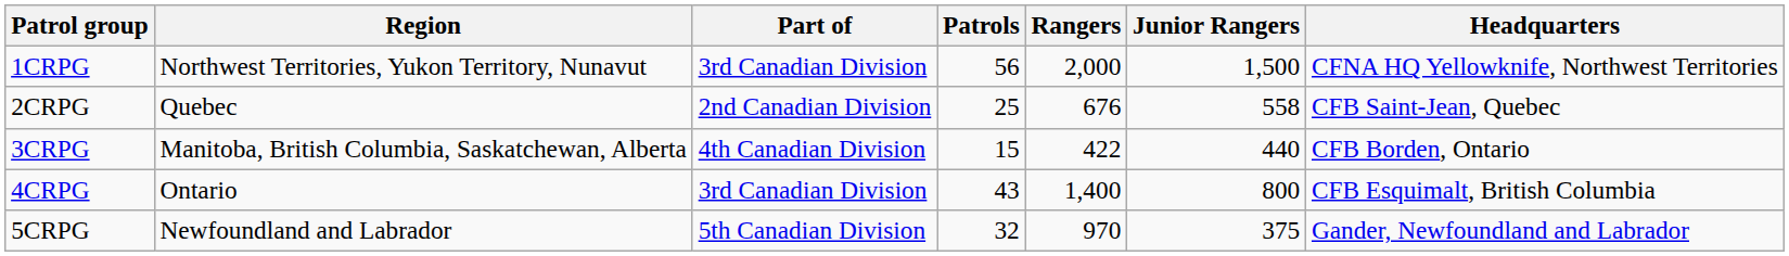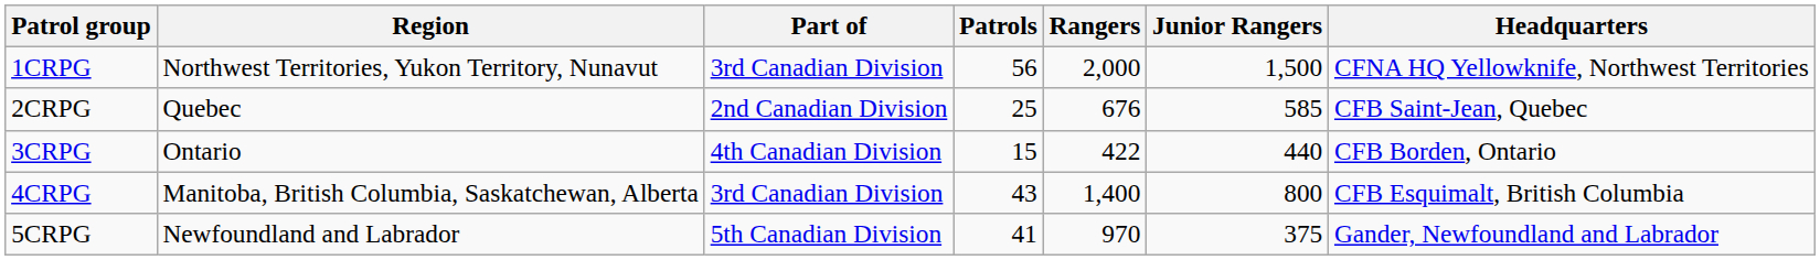 <table class="wikitable" style="font-size:97%;">
 <tr>
 <th>Patrol group</th>
 <th>Region</th>
 <th>Part of</th>
 <th>Patrols</th>
 <th>Rangers</th>
 <th>Junior Rangers</th>
 <th>Headquarters</th>
 </tr>
 <tr>
 <td><a href='#'>1CRPG</a></td>
 <td>Northwest Territories, Yukon Territory, Nunavut</td>
 <td><a href='#'>3rd Canadian Division</a></td>
 <td style="text-align: right">56</td>
 <td style="text-align: right">2,000</td>
 <td style="text-align: right">1,500</td>
 <td><a href='#'>CFNA HQ Yellowknife</a>, Northwest Territories</td>
 </tr>
 <tr>
 <td>2CRPG</td>
 <td>Quebec</td>
 <td><a href='#'>2nd Canadian Division</a></td>
 <td style="text-align: right">25</td>
 <td style="text-align: right">676</td>
-<td style="text-align: right">558</td>
+<td style="text-align: right">585</td>
 <td><a href='#'>CFB Saint-Jean</a>, Quebec</td>
 </tr>
 <tr>
 <td><a href='#'>3CRPG</a></td>
-<td>Manitoba, British Columbia, Saskatchewan, Alberta</td>
+<td>Ontario</td>
 <td><a href='#'>4th Canadian Division</a></td>
 <td style="text-align: right">15</td>
 <td style="text-align: right">422</td>
 <td style="text-align: right">440</td>
 <td><a href='#'>CFB Borden</a>, Ontario</td>
 </tr>
 <tr>
 <td><a href='#'>4CRPG</a></td>
-<td>Ontario</td>
+<td>Manitoba, British Columbia, Saskatchewan, Alberta</td>
 <td><a href='#'>3rd Canadian Division</a></td>
 <td style="text-align: right">43</td>
 <td style="text-align: right">1,400</td>
 <td style="text-align: right">800</td>
 <td><a href='#'>CFB Esquimalt</a>, British Columbia</td>
 </tr>
 <tr>
 <td>5CRPG</td>
 <td>Newfoundland and Labrador</td>
 <td><a href='#'>5th Canadian Division</a></td>
-<td style="text-align: right">32</td>
+<td style="text-align: right">41</td>
 <td style="text-align: right">970</td>
 <td style="text-align: right">375</td>
 <td><a href='#'>Gander, Newfoundland and Labrador</a></td>
 </tr>
 </table>
